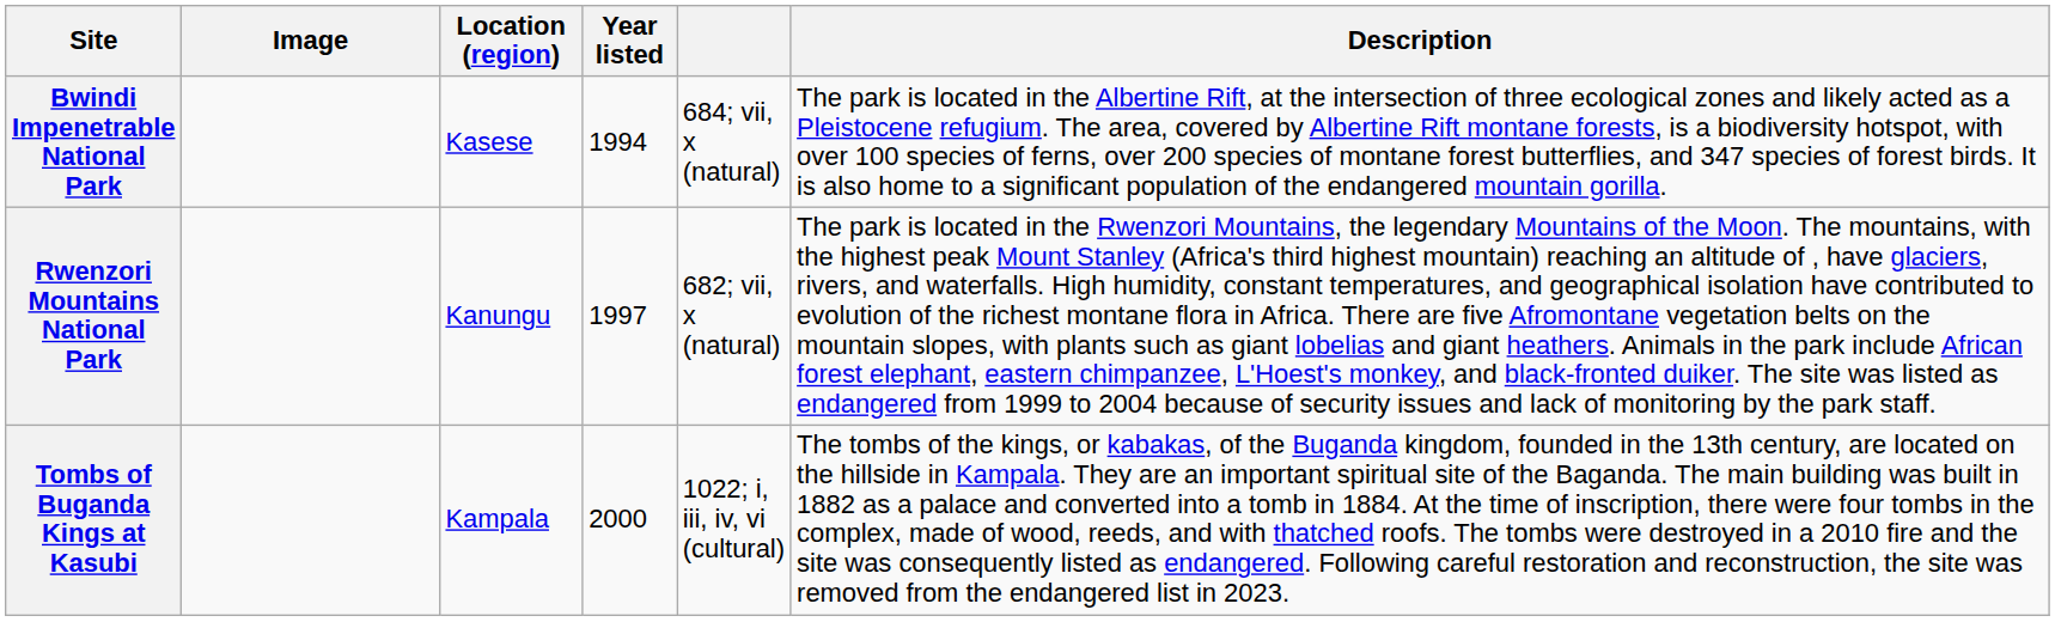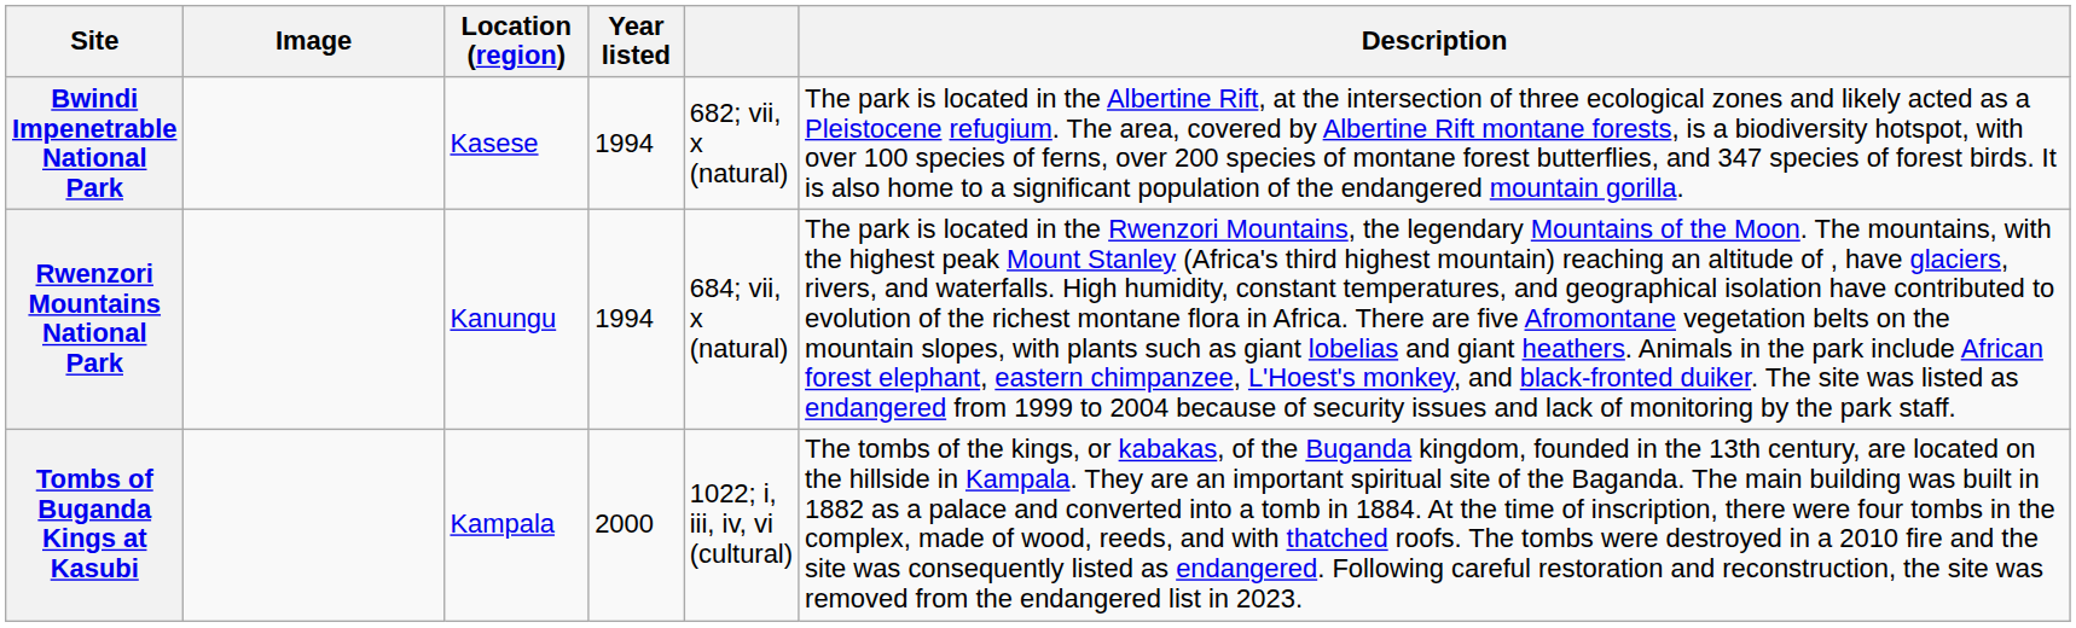 <table class="wikitable sortable plainrowheaders">
 <tr>
 <th style="width:100px;" scope="col">Site</th>
 <th class="unsortable"  style="width:150px;" scope="col">Image</th>
 <th style="width:80px;" scope="col">Location (<a href='#'>region</a>)</th>
 <th style="width:50px;" scope="col">Year listed</th>
 <th style="width:60px;" scope="col" data-sort-type="number"></th>
 <th scope="col" class="unsortable">Description</th>
 </tr>
 <tr>
 <th scope="row"><a href='#'>Bwindi Impenetrable National Park</a></th>
 <td></td>
 <td><a href='#'>Kasese</a></td>
 <td>1994</td>
-<td>684; vii, x (natural)</td>
+<td>682; vii, x (natural)</td>
 <td>The park is located in the <a href='#'>Albertine Rift</a>, at the intersection of three ecological zones and likely acted as a <a href='#'>Pleistocene</a> <a href='#'>refugium</a>. The area, covered by <a href='#'>Albertine Rift montane forests</a>, is a biodiversity hotspot, with over 100 species of ferns, over 200 species of montane forest butterflies, and 347 species of forest birds. It is also home to a significant population of the endangered <a href='#'>mountain gorilla</a>.</td>
 </tr>
 <tr>
 <th scope="row"><a href='#'>Rwenzori Mountains National Park</a></th>
 <td></td>
 <td><a href='#'>Kanungu</a></td>
-<td>1997</td>
-<td>682; vii, x (natural)</td>
+<td>1994</td>
+<td>684; vii, x (natural)</td>
 <td>The park is located in the <a href='#'>Rwenzori Mountains</a>, the legendary <a href='#'>Mountains of the Moon</a>. The mountains, with the highest peak <a href='#'>Mount Stanley</a> (Africa's third highest mountain) reaching an altitude of , have <a href='#'>glaciers</a>, rivers, and waterfalls. High humidity, constant temperatures, and geographical isolation have contributed to evolution of the richest montane flora in Africa. There are five <a href='#'>Afromontane</a> vegetation belts on the mountain slopes, with plants such as giant <a href='#'>lobelias</a> and giant <a href='#'>heathers</a>. Animals in the park include <a href='#'>African forest elephant</a>, <a href='#'>eastern chimpanzee</a>, <a href='#'>L'Hoest's monkey</a>, and <a href='#'>black-fronted duiker</a>. The site was listed as <a href='#'>endangered</a> from 1999 to 2004 because of security issues and lack of monitoring by the park staff.</td>
 </tr>
 <tr>
 <th scope="row"><a href='#'>Tombs of Buganda Kings at Kasubi</a></th>
 <td></td>
 <td><a href='#'>Kampala</a></td>
 <td>2000</td>
 <td>1022; i, iii, iv, vi (cultural)</td>
 <td>The tombs of the kings, or <a href='#'>kabakas</a>, of the <a href='#'>Buganda</a> kingdom, founded in the 13th century, are located on the hillside in <a href='#'>Kampala</a>. They are an important spiritual site of the Baganda. The main building was built in 1882 as a palace and converted into a tomb in 1884. At the time of inscription, there were four tombs in the complex, made of wood, reeds, and with <a href='#'>thatched</a> roofs. The tombs were destroyed in a 2010 fire and the site was consequently listed as <a href='#'>endangered</a>. Following careful restoration and reconstruction, the site was removed from the endangered list in 2023.</td>
 </tr>
 </table>
